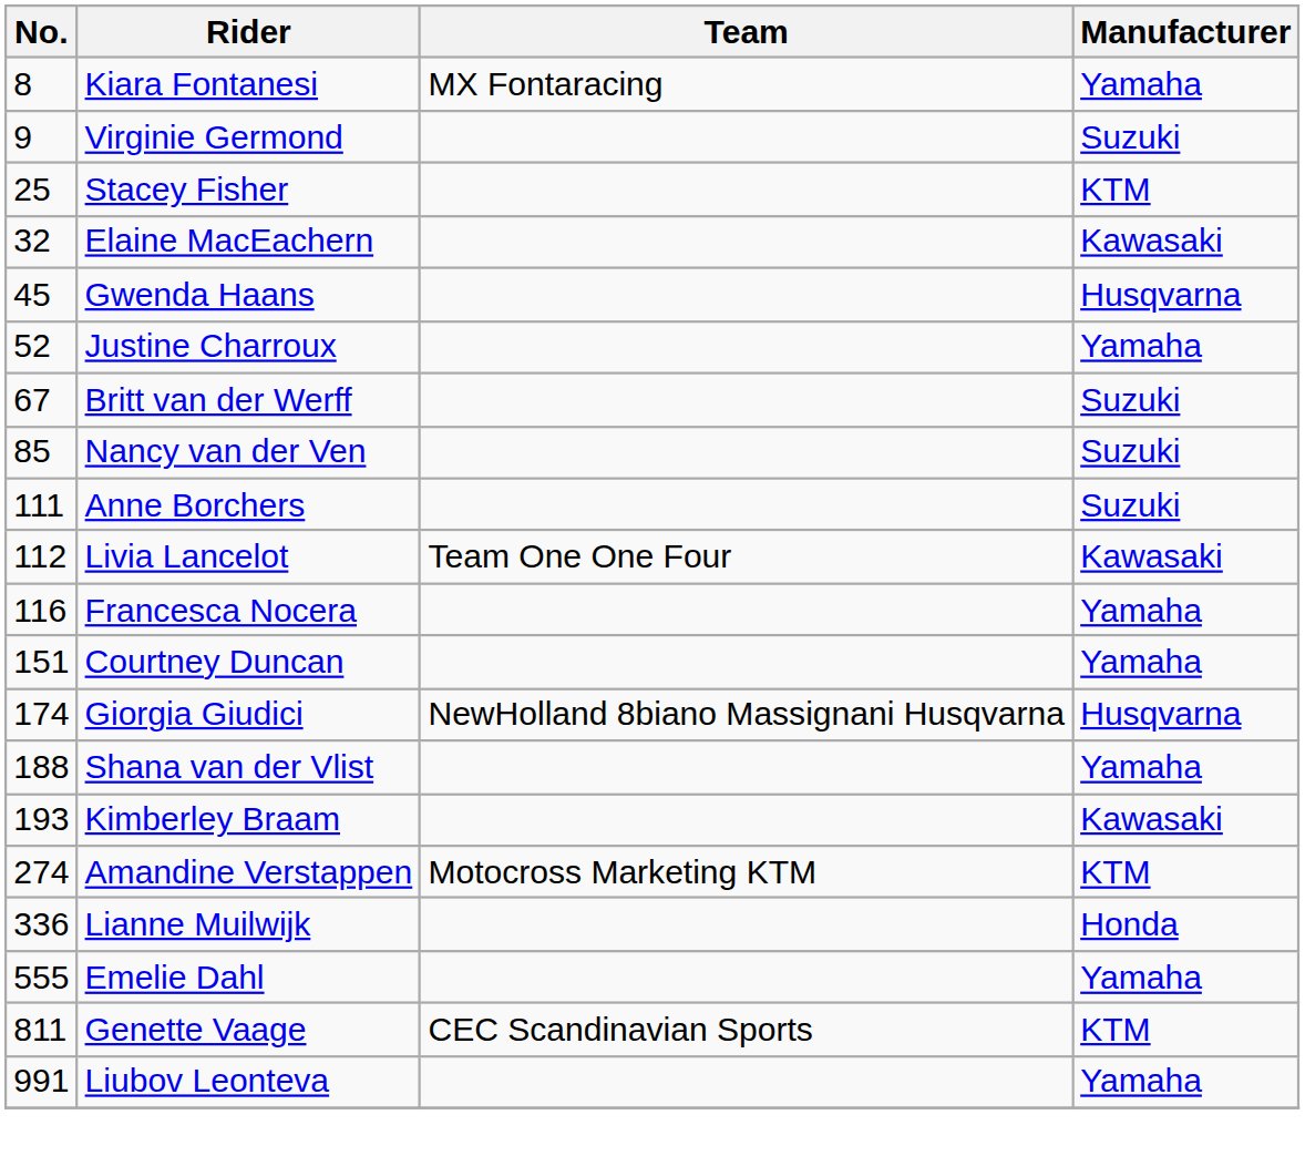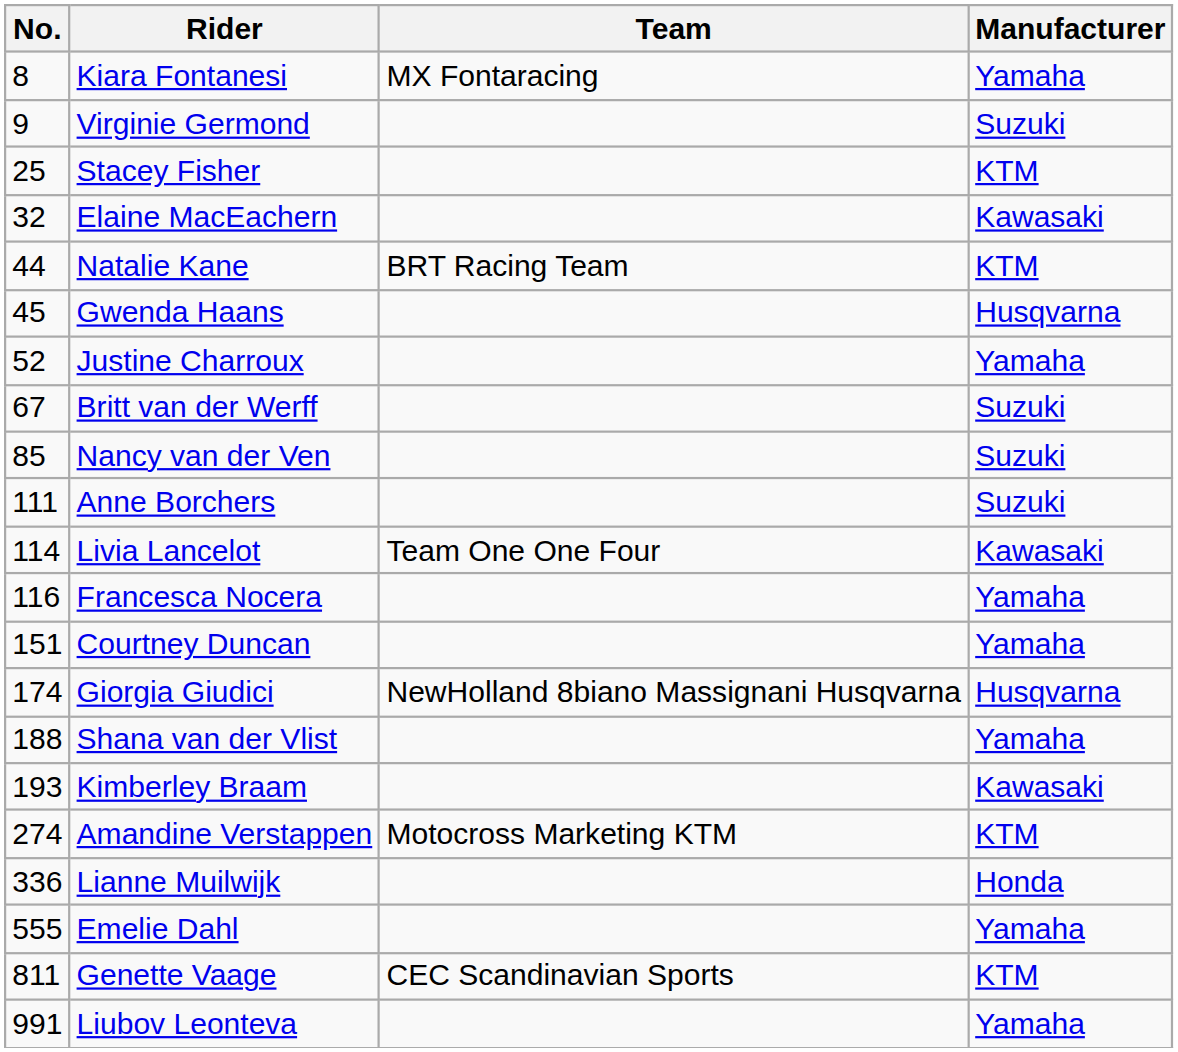 <table class="wikitable" style="font-size: 85%;">
 <tr>
 <th>No.</th>
 <th>Rider</th>
 <th>Team</th>
 <th>Manufacturer</th>
 </tr>
 <tr>
 <td>8</td>
 <td> <a href='#'>Kiara Fontanesi</a></td>
 <td>MX Fontaracing</td>
 <td><a href='#'>Yamaha</a></td>
 </tr>
 <tr>
 <td>9</td>
 <td> <a href='#'>Virginie Germond</a></td>
 <td></td>
 <td><a href='#'>Suzuki</a></td>
 </tr>
 <tr>
 <td>25</td>
 <td> <a href='#'>Stacey Fisher</a></td>
 <td></td>
 <td><a href='#'>KTM</a></td>
 </tr>
 <tr>
 <td>32</td>
 <td> <a href='#'>Elaine MacEachern</a></td>
 <td></td>
 <td><a href='#'>Kawasaki</a></td>
 </tr>
 <tr>
+<td>44</td>
+<td> <a href='#'>Natalie Kane</a></td>
+<td>BRT Racing Team</td>
+<td><a href='#'>KTM</a></td>
+</tr>
+<tr>
 <td>45</td>
 <td> <a href='#'>Gwenda Haans</a></td>
 <td></td>
 <td><a href='#'>Husqvarna</a></td>
 </tr>
 <tr>
 <td>52</td>
 <td> <a href='#'>Justine Charroux</a></td>
 <td></td>
 <td><a href='#'>Yamaha</a></td>
 </tr>
 <tr>
 <td>67</td>
 <td> <a href='#'>Britt van der Werff</a></td>
 <td></td>
 <td><a href='#'>Suzuki</a></td>
 </tr>
 <tr>
 <td>85</td>
 <td> <a href='#'>Nancy van der Ven</a></td>
 <td></td>
 <td><a href='#'>Suzuki</a></td>
 </tr>
 <tr>
 <td>111</td>
 <td> <a href='#'>Anne Borchers</a></td>
 <td></td>
 <td><a href='#'>Suzuki</a></td>
 </tr>
 <tr>
-<td>112</td>
+<td>114</td>
 <td> <a href='#'>Livia Lancelot</a></td>
 <td>Team One One Four</td>
 <td><a href='#'>Kawasaki</a></td>
 </tr>
 <tr>
 <td>116</td>
 <td> <a href='#'>Francesca Nocera</a></td>
 <td></td>
 <td><a href='#'>Yamaha</a></td>
 </tr>
 <tr>
 <td>151</td>
 <td> <a href='#'>Courtney Duncan</a></td>
 <td></td>
 <td><a href='#'>Yamaha</a></td>
 </tr>
 <tr>
 <td>174</td>
 <td> <a href='#'>Giorgia Giudici</a></td>
 <td>NewHolland 8biano Massignani Husqvarna</td>
 <td><a href='#'>Husqvarna</a></td>
 </tr>
 <tr>
 <td>188</td>
 <td> <a href='#'>Shana van der Vlist</a></td>
 <td></td>
 <td><a href='#'>Yamaha</a></td>
 </tr>
 <tr>
 <td>193</td>
 <td> <a href='#'>Kimberley Braam</a></td>
 <td></td>
 <td><a href='#'>Kawasaki</a></td>
 </tr>
 <tr>
 <td>274</td>
 <td> <a href='#'>Amandine Verstappen</a></td>
 <td>Motocross Marketing KTM</td>
 <td><a href='#'>KTM</a></td>
 </tr>
 <tr>
 <td>336</td>
 <td> <a href='#'>Lianne Muilwijk</a></td>
 <td></td>
 <td><a href='#'>Honda</a></td>
 </tr>
 <tr>
 <td>555</td>
 <td> <a href='#'>Emelie Dahl</a></td>
 <td></td>
 <td><a href='#'>Yamaha</a></td>
 </tr>
 <tr>
 <td>811</td>
 <td> <a href='#'>Genette Vaage</a></td>
 <td>CEC Scandinavian Sports</td>
 <td><a href='#'>KTM</a></td>
 </tr>
 <tr>
 <td>991</td>
 <td> <a href='#'>Liubov Leonteva</a></td>
 <td></td>
 <td><a href='#'>Yamaha</a></td>
 </tr>
 <tr>
 </tr>
 </table>
